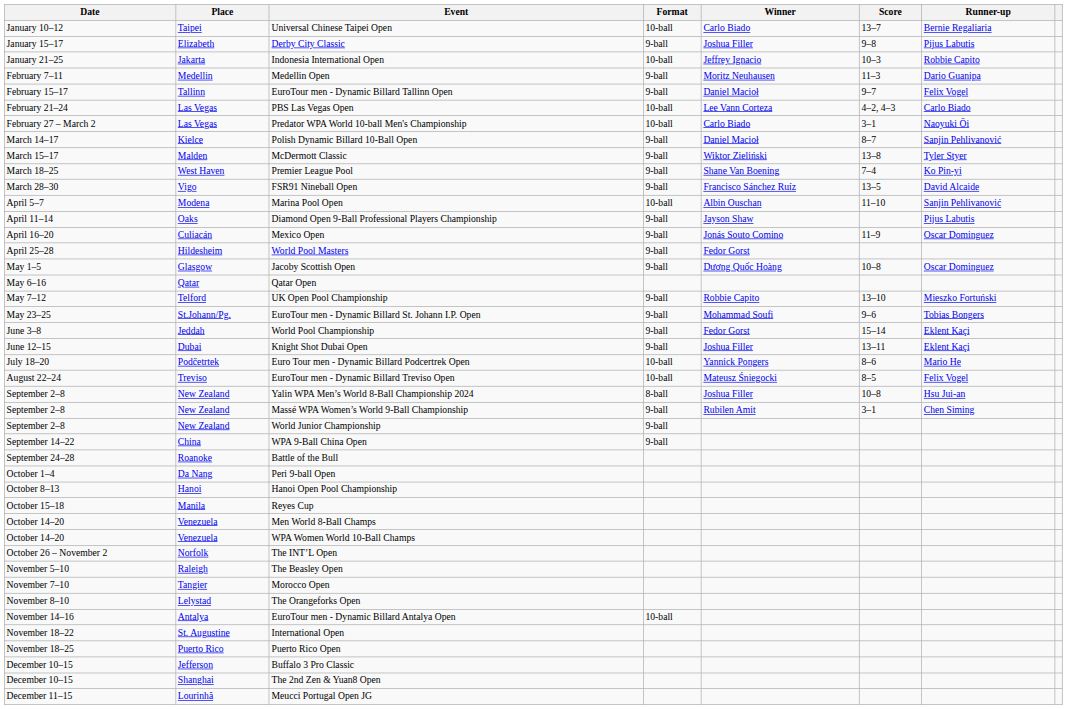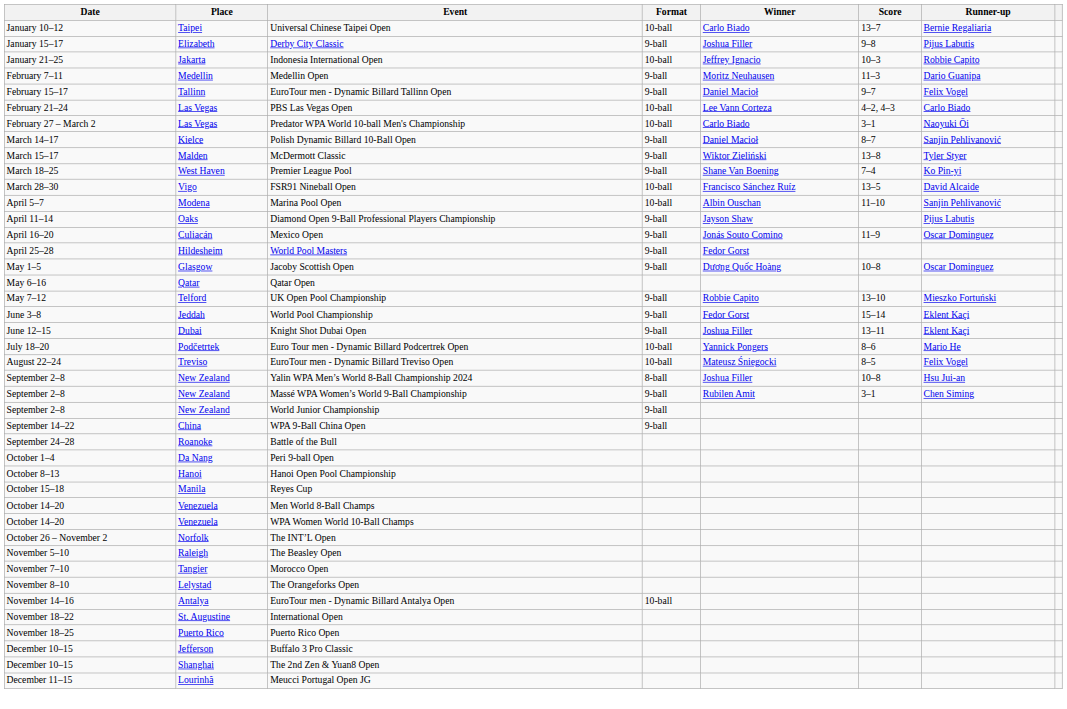 <table class="wikitable sortable" style="font-size: 90%" width="125%">
 <tr>
 <th>Date</th>
 <th>Place</th>
 <th>Event</th>
 <th>Format</th>
 <th>Winner</th>
 <th>Score</th>
 <th>Runner-up</th>
 <th></th>
 </tr>
 <tr>
 <td>January 10–12</td>
 <td> <a href='#'>Taipei</a></td>
 <td>Universal Chinese Taipei Open</td>
 <td>10-ball</td>
 <td> <a href='#'>Carlo Biado</a></td>
 <td>13–7</td>
 <td> <a href='#'>Bernie Regaliaria</a></td>
 <td></td>
 </tr>
 <tr>
 <td>January 15–17</td>
 <td> <a href='#'>Elizabeth</a></td>
 <td><a href='#'>Derby City Classic</a></td>
 <td>9-ball</td>
 <td> <a href='#'>Joshua Filler</a></td>
 <td>9–8</td>
 <td> <a href='#'>Pijus Labutis</a></td>
 <td></td>
 </tr>
 <tr>
 <td>January 21–25</td>
 <td> <a href='#'>Jakarta</a></td>
 <td>Indonesia International Open</td>
 <td>10-ball</td>
 <td> <a href='#'>Jeffrey Ignacio</a></td>
 <td>10–3</td>
 <td> <a href='#'>Robbie Capito</a></td>
 <td></td>
 </tr>
 <tr>
 <td>February 7–11</td>
 <td> <a href='#'>Medellin</a></td>
 <td>Medellin Open</td>
 <td>9-ball</td>
 <td> <a href='#'>Moritz Neuhausen</a></td>
 <td>11–3</td>
 <td> <a href='#'>Dario Guanipa</a></td>
 <td></td>
 </tr>
 <tr>
 <td>February 15–17</td>
 <td> <a href='#'>Tallinn</a></td>
 <td>EuroTour men - Dynamic Billard Tallinn Open</td>
 <td>9-ball</td>
 <td> <a href='#'>Daniel Macioł</a></td>
 <td>9–7</td>
 <td> <a href='#'>Felix Vogel</a></td>
 <td></td>
 </tr>
 <tr>
 <td>February 21–24</td>
 <td> <a href='#'>Las Vegas</a></td>
 <td>PBS Las Vegas Open</td>
 <td>10-ball</td>
 <td> <a href='#'>Lee Vann Corteza</a></td>
 <td>4–2, 4–3</td>
 <td> <a href='#'>Carlo Biado</a></td>
 <td></td>
 </tr>
 <tr>
 <td>February 27 – March 2</td>
 <td> <a href='#'>Las Vegas</a></td>
 <td>Predator WPA World 10-ball Men's Championship</td>
 <td>10-ball</td>
 <td> <a href='#'>Carlo Biado</a></td>
 <td>3–1</td>
 <td> <a href='#'>Naoyuki Ōi</a></td>
 <td></td>
 </tr>
 <tr>
 <td>March 14–17</td>
 <td> <a href='#'>Kielce</a></td>
 <td>Polish Dynamic Billard 10-Ball Open</td>
 <td>9-ball</td>
 <td> <a href='#'>Daniel Macioł</a></td>
 <td>8–7</td>
 <td> <a href='#'>Sanjin Pehlivanović</a></td>
 <td></td>
 </tr>
 <tr>
 <td>March 15–17</td>
 <td> <a href='#'>Malden</a></td>
 <td>McDermott Classic</td>
 <td>9-ball</td>
 <td> <a href='#'>Wiktor Zieliński</a></td>
 <td>13–8</td>
 <td> <a href='#'>Tyler Styer</a></td>
 <td></td>
 </tr>
 <tr>
 <td>March 18–25</td>
 <td> <a href='#'>West Haven</a></td>
 <td>Premier League Pool</td>
 <td>9-ball</td>
 <td> <a href='#'>Shane Van Boening</a></td>
 <td>7–4</td>
 <td> <a href='#'>Ko Pin-yi</a></td>
 <td></td>
 </tr>
 <tr>
 <td>March 28–30</td>
 <td> <a href='#'>Vigo</a></td>
 <td>FSR91 Nineball Open</td>
-<td>9-ball</td>
+<td>10-ball</td>
 <td> <a href='#'>Francisco Sánchez Ruíz</a></td>
 <td>13–5</td>
 <td> <a href='#'>David Alcaide</a></td>
 <td></td>
 </tr>
 <tr>
 <td>April 5–7</td>
 <td> <a href='#'>Modena</a></td>
 <td>Marina Pool Open</td>
 <td>10-ball</td>
 <td> <a href='#'>Albin Ouschan</a></td>
 <td>11–10</td>
 <td> <a href='#'>Sanjin Pehlivanović</a></td>
 <td></td>
 </tr>
 <tr>
 <td>April 11–14</td>
 <td> <a href='#'>Oaks</a></td>
 <td>Diamond Open 9-Ball Professional Players Championship</td>
 <td>9-ball</td>
 <td> <a href='#'>Jayson Shaw</a></td>
 <td></td>
 <td> <a href='#'>Pijus Labutis</a></td>
 <td></td>
 </tr>
 <tr>
 <td>April 16–20</td>
 <td> <a href='#'>Culiacán</a></td>
 <td>Mexico Open</td>
 <td>9-ball</td>
 <td> <a href='#'>Jonás Souto Comino</a></td>
 <td>11–9</td>
 <td> <a href='#'>Oscar Dominguez</a></td>
 <td></td>
 </tr>
 <tr>
 <td>April 25–28</td>
 <td> <a href='#'>Hildesheim</a></td>
 <td><a href='#'>World Pool Masters</a></td>
 <td>9-ball</td>
 <td> <a href='#'>Fedor Gorst</a></td>
 <td></td>
 <td></td>
 <td></td>
 </tr>
 <tr>
 <td>May 1–5</td>
 <td> <a href='#'>Glasgow</a></td>
 <td>Jacoby Scottish Open</td>
 <td>9-ball</td>
 <td> <a href='#'>Dương Quốc Hoàng</a></td>
 <td>10–8</td>
 <td> <a href='#'>Oscar Dominguez</a></td>
 <td></td>
 </tr>
 <tr>
 <td>May 6–16</td>
 <td> <a href='#'>Qatar</a></td>
 <td>Qatar Open</td>
 <td></td>
 <td></td>
 <td></td>
 <td></td>
 <td></td>
 </tr>
 <tr>
 <td>May 7–12</td>
 <td> <a href='#'>Telford</a></td>
 <td>UK Open Pool Championship</td>
 <td>9-ball</td>
 <td> <a href='#'>Robbie Capito</a></td>
 <td>13–10</td>
 <td> <a href='#'>Mieszko Fortuński</a></td>
-<td></td>
-</tr>
-<tr>
-<td>May 23–25</td>
-<td> <a href='#'>St.Johann/Pg.</a></td>
-<td>EuroTour men - Dynamic Billard St. Johann I.P. Open</td>
-<td>9-ball</td>
-<td> <a href='#'>Mohammad Soufi</a></td>
-<td>9–6</td>
-<td> <a href='#'>Tobias Bongers</a></td>
 <td></td>
 </tr>
 <tr>
 <td>June 3–8</td>
 <td> <a href='#'>Jeddah</a></td>
 <td>World Pool Championship</td>
 <td>9-ball</td>
 <td> <a href='#'>Fedor Gorst</a></td>
 <td>15–14</td>
 <td> <a href='#'>Eklent Kaçi</a></td>
 <td></td>
 </tr>
 <tr>
 <td>June 12–15</td>
 <td> <a href='#'>Dubai</a></td>
 <td>Knight Shot Dubai Open</td>
 <td>9-ball</td>
 <td> <a href='#'>Joshua Filler</a></td>
 <td>13–11</td>
 <td> <a href='#'>Eklent Kaçi</a></td>
 <td></td>
 </tr>
 <tr>
 <td>July 18–20</td>
 <td> <a href='#'>Podčetrtek</a></td>
 <td>Euro Tour men - Dynamic Billard Podcertrek Open</td>
 <td>10-ball</td>
 <td> <a href='#'>Yannick Pongers</a></td>
 <td>8–6</td>
 <td> <a href='#'>Mario He</a></td>
 <td></td>
 </tr>
 <tr>
 <td>August 22–24</td>
 <td> <a href='#'>Treviso</a></td>
 <td>EuroTour men - Dynamic Billard Treviso Open</td>
 <td>10-ball</td>
 <td> <a href='#'>Mateusz Śniegocki</a></td>
 <td>8–5</td>
 <td> <a href='#'>Felix Vogel</a></td>
 <td></td>
 </tr>
 <tr>
 <td>September 2–8</td>
 <td> <a href='#'>New Zealand</a></td>
 <td>Yalin WPA Men’s World 8-Ball Championship 2024</td>
 <td>8-ball</td>
 <td> <a href='#'>Joshua Filler</a></td>
 <td>10–8</td>
 <td> <a href='#'>Hsu Jui-an</a></td>
 <td></td>
 </tr>
 <tr>
 <td>September 2–8</td>
 <td> <a href='#'>New Zealand</a></td>
 <td>Massé WPA Women’s World 9-Ball Championship</td>
 <td>9-ball</td>
 <td> <a href='#'>Rubilen Amit</a></td>
 <td>3–1</td>
 <td> <a href='#'>Chen Siming</a></td>
 <td></td>
 </tr>
 <tr>
 <td>September 2–8</td>
 <td> <a href='#'>New Zealand</a></td>
 <td>World Junior Championship</td>
 <td>9-ball</td>
 <td></td>
 <td></td>
 <td></td>
 <td></td>
 </tr>
 <tr>
 <td>September 14–22</td>
 <td> <a href='#'>China</a></td>
 <td>WPA 9-Ball China Open</td>
 <td>9-ball</td>
 <td></td>
 <td></td>
 <td></td>
 <td></td>
 </tr>
 <tr>
 <td>September 24–28</td>
 <td> <a href='#'>Roanoke</a></td>
 <td>Battle of the Bull</td>
 <td></td>
 <td></td>
 <td></td>
 <td></td>
 <td></td>
 </tr>
 <tr>
 <td>October 1–4</td>
 <td> <a href='#'>Da Nang</a></td>
 <td>Peri 9-ball Open</td>
 <td></td>
 <td></td>
 <td></td>
 <td></td>
 <td></td>
 </tr>
 <tr>
 <td>October 8–13</td>
 <td> <a href='#'>Hanoi</a></td>
 <td>Hanoi Open Pool Championship</td>
 <td></td>
 <td></td>
 <td></td>
 <td></td>
 <td></td>
 </tr>
 <tr>
 <td>October 15–18</td>
 <td> <a href='#'>Manila</a></td>
 <td>Reyes Cup</td>
 <td></td>
 <td></td>
 <td></td>
 <td></td>
 <td></td>
 </tr>
 <tr>
 <td>October 14–20</td>
 <td> <a href='#'>Venezuela</a></td>
 <td>Men World 8-Ball Champs</td>
 <td></td>
 <td></td>
 <td></td>
 <td></td>
 <td></td>
 </tr>
 <tr>
 <td>October 14–20</td>
 <td> <a href='#'>Venezuela</a></td>
 <td>WPA Women World 10-Ball Champs</td>
 <td></td>
 <td></td>
 <td></td>
 <td></td>
 <td></td>
 </tr>
 <tr>
 <td>October 26 – November 2</td>
 <td> <a href='#'>Norfolk</a></td>
 <td>The INT’L Open</td>
 <td></td>
 <td></td>
 <td></td>
 <td></td>
 <td></td>
 </tr>
 <tr>
 <td>November 5–10</td>
 <td> <a href='#'>Raleigh</a></td>
 <td>The Beasley Open</td>
 <td></td>
 <td></td>
 <td></td>
 <td></td>
 <td></td>
 </tr>
 <tr>
 <td>November 7–10</td>
 <td> <a href='#'>Tangier</a></td>
 <td>Morocco Open</td>
 <td></td>
 <td></td>
 <td></td>
 <td></td>
 <td></td>
 </tr>
 <tr>
 <td>November 8–10</td>
 <td> <a href='#'>Lelystad</a></td>
 <td>The Orangeforks Open</td>
 <td></td>
 <td></td>
 <td></td>
 <td></td>
 <td></td>
 </tr>
 <tr>
 <td>November 14–16</td>
 <td> <a href='#'>Antalya</a></td>
 <td>EuroTour men - Dynamic Billard Antalya Open</td>
 <td>10-ball</td>
 <td></td>
 <td></td>
 <td></td>
 <td></td>
 </tr>
 <tr>
 <td>November 18–22</td>
 <td> <a href='#'>St. Augustine</a></td>
 <td>International Open</td>
 <td></td>
 <td></td>
 <td></td>
 <td></td>
 <td></td>
 </tr>
 <tr>
 <td>November 18–25</td>
 <td> <a href='#'>Puerto Rico</a></td>
 <td>Puerto Rico Open</td>
 <td></td>
 <td></td>
 <td></td>
 <td></td>
 <td></td>
 </tr>
 <tr>
 <td>December 10–15</td>
 <td> <a href='#'>Jefferson</a></td>
 <td>Buffalo 3 Pro Classic</td>
 <td></td>
 <td></td>
 <td></td>
 <td></td>
 <td></td>
 </tr>
 <tr>
 <td>December 10–15</td>
 <td> <a href='#'>Shanghai</a></td>
 <td>The 2nd Zen & Yuan8 Open</td>
 <td></td>
 <td></td>
 <td></td>
 <td></td>
 <td></td>
 </tr>
 <tr>
 <td>December 11–15</td>
 <td> <a href='#'>Lourinhã</a></td>
 <td>Meucci Portugal Open JG</td>
 <td></td>
 <td></td>
 <td></td>
 <td></td>
 <td></td>
 </tr>
 </table>
